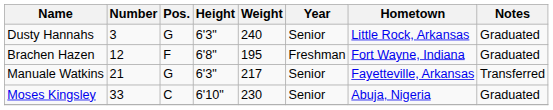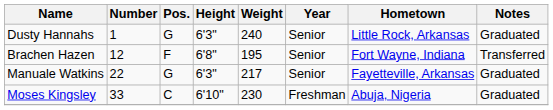 <table class="wikitable sortable" border="1">
 <tr>
 <th>Name</th>
 <th>Number</th>
 <th>Pos.</th>
 <th>Height</th>
 <th>Weight</th>
 <th>Year</th>
 <th>Hometown</th>
 <th class="unsortable">Notes</th>
 </tr>
 <tr>
 <td>Dusty Hannahs</td>
-<td>3</td>
+<td>1</td>
 <td>G</td>
 <td>6'3"</td>
 <td>240</td>
 <td>Senior</td>
 <td><a href='#'>Little Rock, Arkansas</a></td>
 <td>Graduated</td>
 </tr>
 <tr>
 <td>Brachen Hazen</td>
 <td>12</td>
 <td>F</td>
 <td>6'8"</td>
 <td>195</td>
-<td>Freshman</td>
+<td>Senior</td>
 <td><a href='#'>Fort Wayne, Indiana</a></td>
-<td>Graduated</td>
+<td>Transferred</td>
 </tr>
 <tr>
 <td>Manuale Watkins</td>
-<td>21</td>
+<td>22</td>
 <td>G</td>
 <td>6'3"</td>
 <td>217</td>
 <td>Senior</td>
 <td><a href='#'>Fayetteville, Arkansas</a></td>
-<td>Transferred</td>
+<td>Graduated</td>
 </tr>
 <tr>
 <td><a href='#'>Moses Kingsley</a></td>
 <td>33</td>
 <td>C</td>
 <td>6'10"</td>
 <td>230</td>
-<td>Senior</td>
+<td>Freshman</td>
 <td><a href='#'>Abuja, Nigeria</a></td>
 <td>Graduated</td>
 </tr>
 <tr>
 </tr>
 </table>
